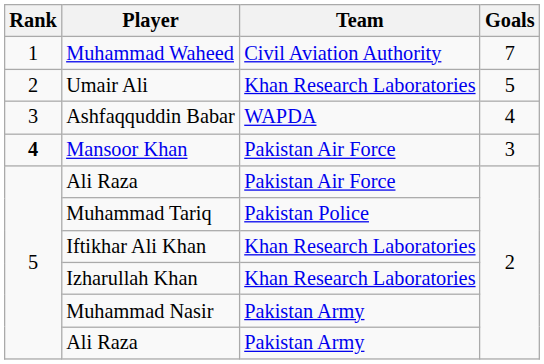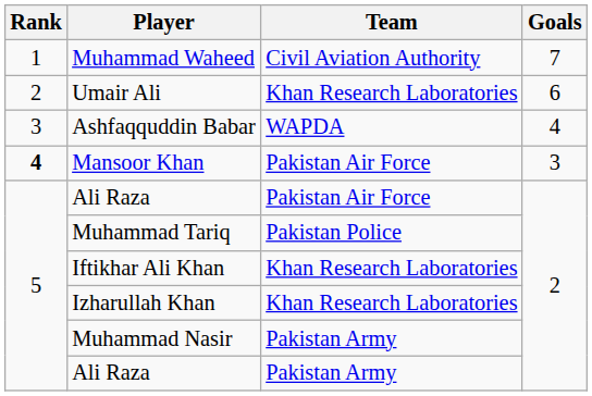 <table class="wikitable" style="text-align:center">
 <tr>
 <th>Rank</th>
 <th>Player</th>
 <th>Team</th>
 <th>Goals</th>
 </tr>
 <tr>
 <td>1</td>
 <td align=left><a href='#'>Muhammad Waheed</a></td>
 <td align=left><a href='#'>Civil Aviation Authority</a></td>
 <td>7</td>
 </tr>
 <tr>
 <td>2</td>
 <td align=left>Umair Ali</td>
 <td align=left><a href='#'>Khan Research Laboratories</a></td>
-<td>5</td>
+<td>6</td>
 </tr>
 <tr>
 <td>3</td>
 <td align=left>Ashfaqquddin Babar</td>
 <td align=left><a href='#'>WAPDA</a></td>
 <td>4</td>
 </tr>
 <tr>
 <td><strong>4</strong></td>
 <td align=left><a href='#'>Mansoor Khan</a></td>
 <td align=left><a href='#'>Pakistan Air Force</a></td>
 <td>3</td>
 </tr>
 <tr>
 <td rowspan="8">5</td>
 <td align=left>Ali Raza</td>
 <td align=left><a href='#'>Pakistan Air Force</a></td>
 <td rowspan="8">2</td>
 </tr>
 <tr>
 <td align=left>Muhammad Tariq</td>
 <td align=left><a href='#'>Pakistan Police</a></td>
 </tr>
 <tr>
 <td align=left>Iftikhar Ali Khan</td>
 <td align=left><a href='#'>Khan Research Laboratories</a></td>
 </tr>
 <tr>
 <td align=left>Izharullah Khan</td>
 <td align=left><a href='#'>Khan Research Laboratories</a></td>
 </tr>
 <tr>
 <td align=left>Muhammad Nasir</td>
 <td align=left><a href='#'>Pakistan Army</a></td>
 </tr>
 <tr>
 <td align=left>Ali Raza</td>
 <td align=left><a href='#'>Pakistan Army</a></td>
 </tr>
 </table>
